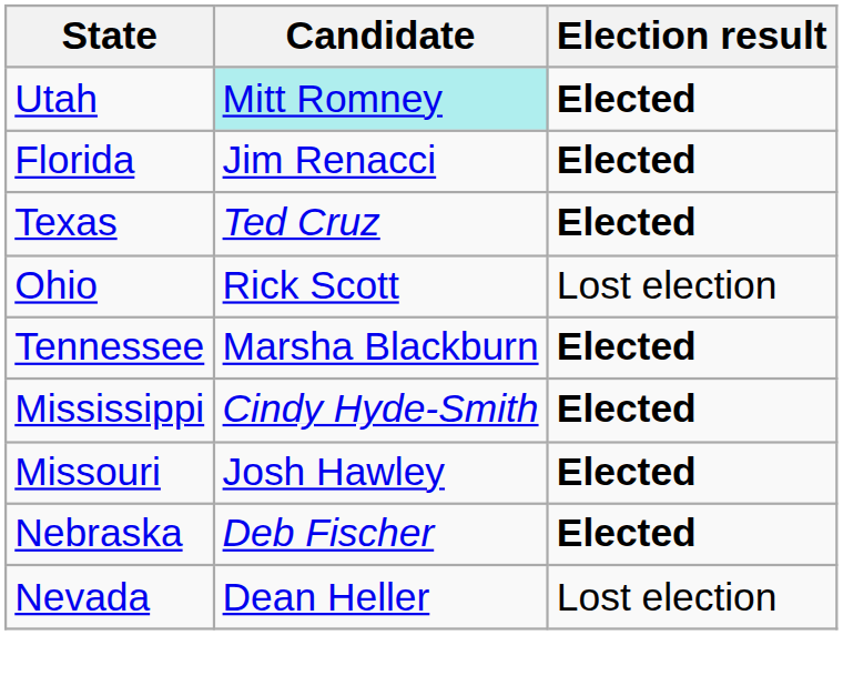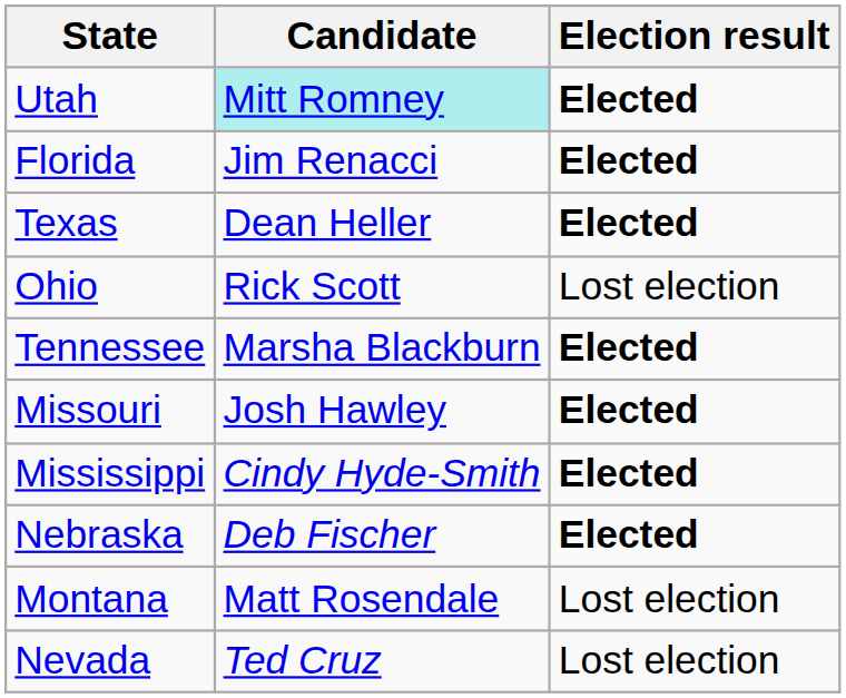 <table class="wikitable sortable">
 <tr>
 <th bgcolor="teal"><span>State</span></th>
 <th bgcolor="teal"><span>Candidate</span></th>
 <th>Election result</th>
 </tr>
 <tr>
 <td> <a href='#'>Utah</a></td>
 <td style="background: paleturquoise;"><a href='#'>Mitt Romney</a></td>
 <td><strong></strong> <strong>Elected</strong></td>
 </tr>
 <tr>
 <td> <a href='#'>Florida</a></td>
 <td><a href='#'>Jim Renacci</a></td>
 <td><strong></strong> <strong>Elected</strong></td>
 </tr>
 <tr>
 <td> <a href='#'>Texas</a></td>
-<td><em><a href='#'>Ted Cruz</a></em></td>
+<td><a href='#'>Dean Heller</a></td>
 <td><strong></strong> <strong>Elected</strong></td>
 </tr>
 <tr>
 <td> <a href='#'>Ohio</a></td>
 <td><a href='#'>Rick Scott</a></td>
 <td> Lost election</td>
 </tr>
 <tr>
 <td> <a href='#'>Tennessee</a></td>
 <td><a href='#'>Marsha Blackburn</a></td>
 <td><strong></strong> <strong>Elected</strong></td>
 </tr>
 <tr>
-<td> <a href='#'>Mississippi</a></td>
-<td><em><a href='#'>Cindy Hyde-Smith</a></em></td>
+<td> <a href='#'>Missouri</a></td>
+<td><a href='#'>Josh Hawley</a></td>
 <td><strong></strong> <strong>Elected</strong></td>
 </tr>
 <tr>
-<td> <a href='#'>Missouri</a></td>
-<td><a href='#'>Josh Hawley</a></td>
+<td> <a href='#'>Mississippi</a></td>
+<td><em><a href='#'>Cindy Hyde-Smith</a></em></td>
 <td><strong></strong> <strong>Elected</strong></td>
 </tr>
 <tr>
 <td> <a href='#'>Nebraska</a></td>
 <td><em><a href='#'>Deb Fischer</a></em></td>
 <td><strong></strong> <strong>Elected</strong></td>
 </tr>
 <tr>
+<td> <a href='#'>Montana</a></td>
+<td><a href='#'>Matt Rosendale</a></td>
+<td> Lost election</td>
+</tr>
+<tr>
 <td> <a href='#'>Nevada</a></td>
-<td><a href='#'>Dean Heller</a></td>
+<td><em><a href='#'>Ted Cruz</a></em></td>
 <td> Lost election</td>
 </tr>
 </table>
